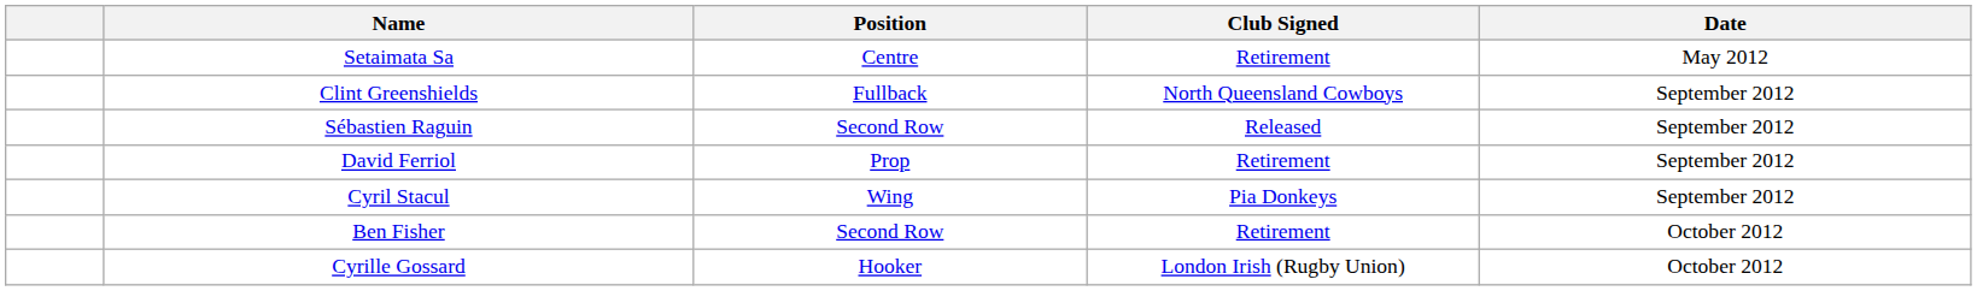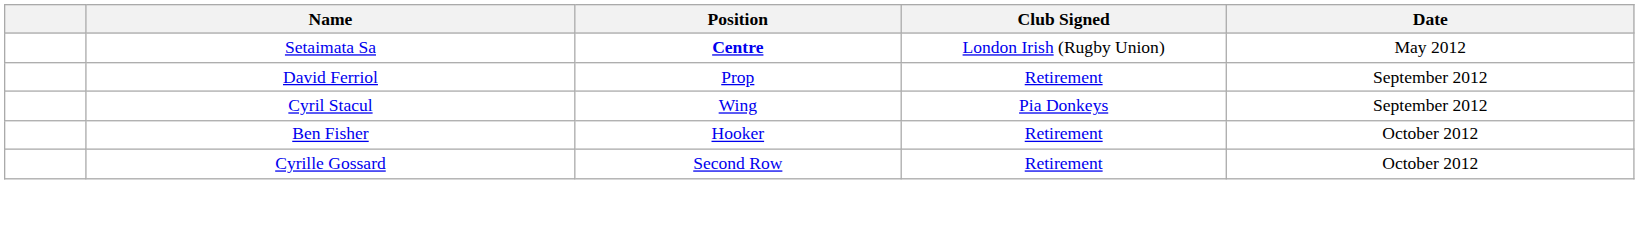 <table class="wikitable sortable"  style="width:100%; font-size:85%;">
 <tr style="background:#efefef;">
 <th width=5%></th>
 <th width=30%>Name</th>
 <th !width=30%>Position</th>
 <th width=20%>Club Signed</th>
 <th width=25%>Date</th>
 </tr>
 <tr style="background:#fff;">
 <td align=center></td>
 <td align=center><a href='#'>Setaimata Sa</a></td>
-<td align=center><a href='#'>Centre</a></td>
-<td align=center><a href='#'>Retirement</a></td>
+<td align=center><strong><a href='#'>Centre</a></strong></td>
+<td align=center><a href='#'>London Irish</a> (Rugby Union)</td>
 <td align=center>May 2012</td>
-</tr>
-<tr style="background:#fff;">
-<td align=center></td>
-<td align=center><a href='#'>Clint Greenshields</a></td>
-<td align=center><a href='#'>Fullback</a></td>
-<td align=center><a href='#'>North Queensland Cowboys</a></td>
-<td align=center>September 2012</td>
-</tr>
-<tr style="background:#fff;">
-<td align=center></td>
-<td align=center><a href='#'>Sébastien Raguin</a></td>
-<td align=center><a href='#'>Second Row</a></td>
-<td align=center><a href='#'>Released</a></td>
-<td align=center>September 2012</td>
 </tr>
 <tr style="background:#fff;">
 <td align=center></td>
 <td align=center><a href='#'>David Ferriol</a></td>
 <td align=center><a href='#'>Prop</a></td>
 <td align=center><a href='#'>Retirement</a></td>
 <td align=center>September 2012</td>
 </tr>
 <tr style="background:#fff;">
 <td align=center></td>
 <td align=center><a href='#'>Cyril Stacul</a></td>
 <td align=center><a href='#'>Wing</a></td>
 <td align=center><a href='#'>Pia Donkeys</a></td>
 <td align=center>September 2012</td>
 </tr>
 <tr style="background:#fff;">
 <td align=center></td>
 <td align=center><a href='#'>Ben Fisher</a></td>
-<td align=center><a href='#'>Second Row</a></td>
+<td align=center><a href='#'>Hooker</a></td>
 <td align=center><a href='#'>Retirement</a></td>
 <td align=center>October 2012</td>
 </tr>
 <tr style="background:#fff;">
 <td align=center></td>
 <td align=center><a href='#'>Cyrille Gossard</a></td>
-<td align=center><a href='#'>Hooker</a></td>
-<td align=center><a href='#'>London Irish</a> (Rugby Union)</td>
+<td align=center><a href='#'>Second Row</a></td>
+<td align=center><a href='#'>Retirement</a></td>
 <td align=center>October 2012</td>
 </tr>
 </table>
